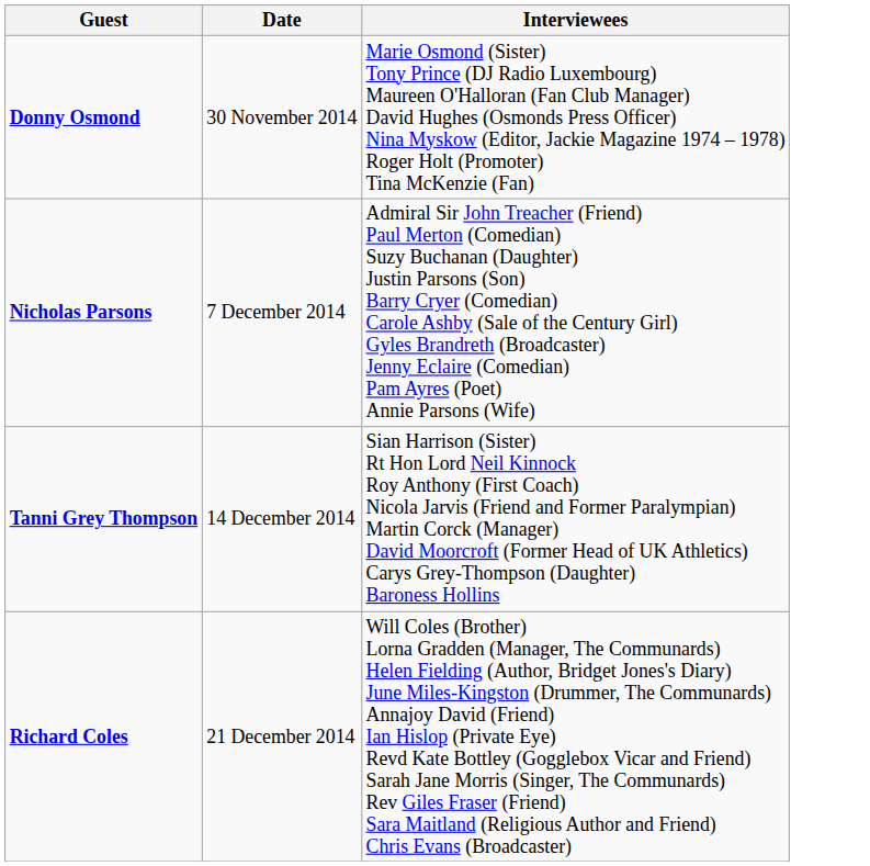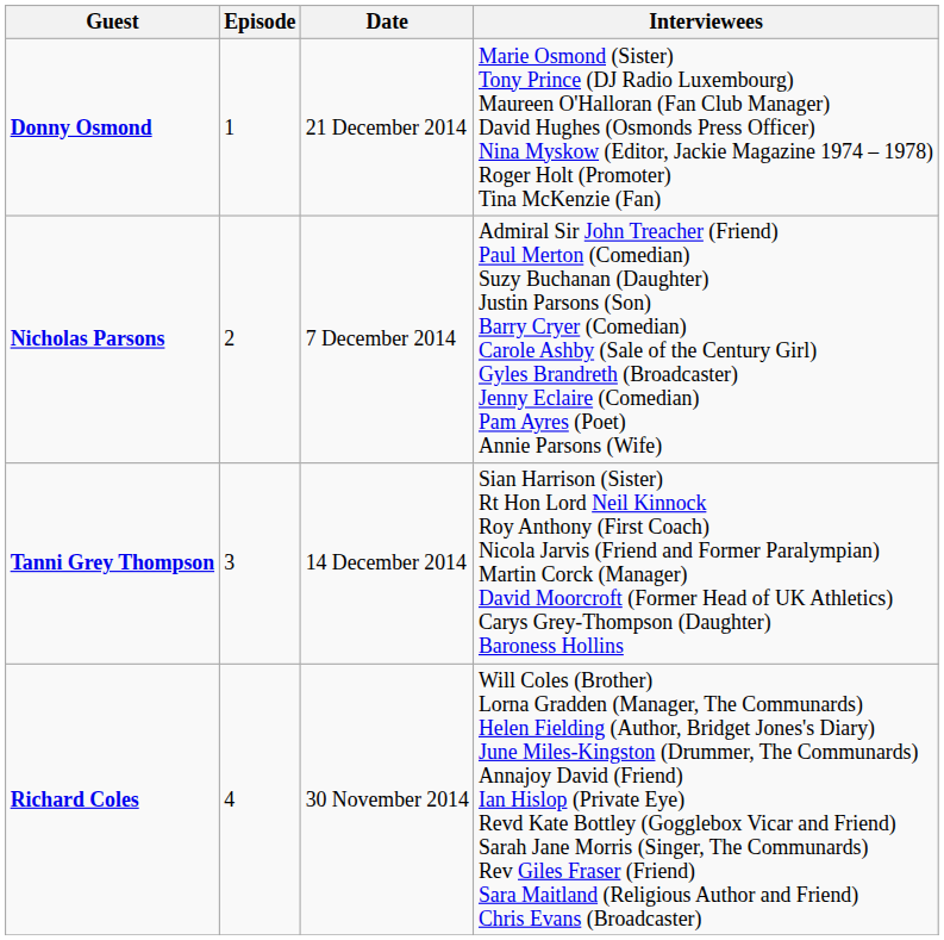 <table class="wikitable">
 <tr>
 <th>Guest</th>
+<th>Episode</th>
 <th>Date</th>
 <th>Interviewees</th>
 </tr>
 <tr>
 <td><strong><a href='#'>Donny Osmond</a></strong></td>
-<td>30 November 2014</td>
+<td>1</td>
+<td>21 December 2014</td>
 <td><a href='#'>Marie Osmond</a> (Sister) <br><a href='#'>Tony Prince</a> (DJ Radio Luxembourg) <br>Maureen O'Halloran (Fan Club Manager) <br>David Hughes (Osmonds Press Officer) <br><a href='#'>Nina Myskow</a> (Editor, Jackie Magazine 1974 – 1978) <br>Roger Holt (Promoter) <br>Tina McKenzie (Fan) <br></td>
 </tr>
 <tr>
 <td><strong><a href='#'>Nicholas Parsons</a></strong></td>
+<td>2</td>
 <td>7 December 2014</td>
 <td>Admiral Sir <a href='#'>John Treacher</a> (Friend) <br><a href='#'>Paul Merton</a> (Comedian) <br>Suzy Buchanan (Daughter) <br>Justin Parsons (Son) <br><a href='#'>Barry Cryer</a> (Comedian) <br><a href='#'>Carole Ashby</a> (Sale of the Century Girl) <br><a href='#'>Gyles Brandreth</a> (Broadcaster) <br><a href='#'>Jenny Eclaire</a> (Comedian) <br><a href='#'>Pam Ayres</a> (Poet) <br>Annie Parsons (Wife)</td>
 </tr>
 <tr>
 <td><strong><a href='#'>Tanni Grey Thompson</a></strong></td>
+<td>3</td>
 <td>14 December 2014</td>
 <td>Sian Harrison (Sister) <br>Rt Hon Lord <a href='#'>Neil Kinnock</a> <br>Roy Anthony (First Coach) <br>Nicola Jarvis (Friend and Former Paralympian) <br>Martin Corck (Manager)<br><a href='#'>David Moorcroft</a> (Former Head of UK Athletics) <br>Carys Grey-Thompson (Daughter) <br><a href='#'>Baroness Hollins</a></td>
 </tr>
 <tr>
 <td><strong><a href='#'>Richard Coles</a></strong></td>
-<td>21 December 2014</td>
+<td>4</td>
+<td>30 November 2014</td>
 <td>Will Coles (Brother) <br>Lorna Gradden (Manager, The Communards) <br><a href='#'>Helen Fielding</a> (Author, Bridget Jones's Diary) <br><a href='#'>June Miles-Kingston</a> (Drummer, The Communards) <br>Annajoy David (Friend) <br><a href='#'>Ian Hislop</a> (Private Eye) <br>Revd Kate Bottley (Gogglebox Vicar and Friend) <br>Sarah Jane Morris (Singer, The Communards) <br>Rev <a href='#'>Giles Fraser</a> (Friend) <br><a href='#'>Sara Maitland</a> (Religious Author and Friend) <br><a href='#'>Chris Evans</a> (Broadcaster)</td>
 </tr>
 </table>
